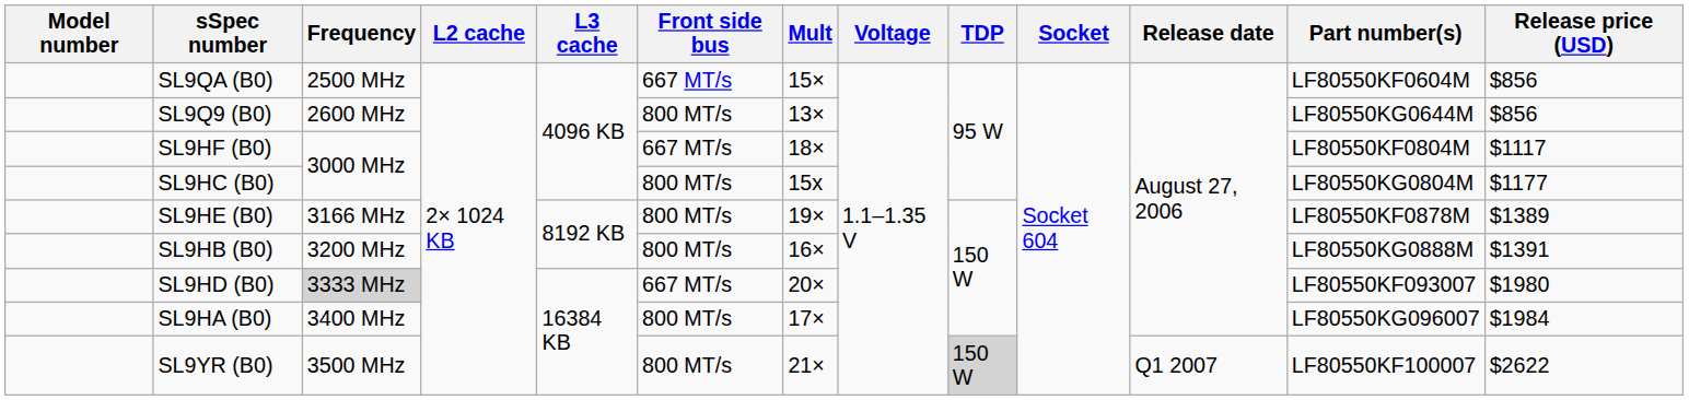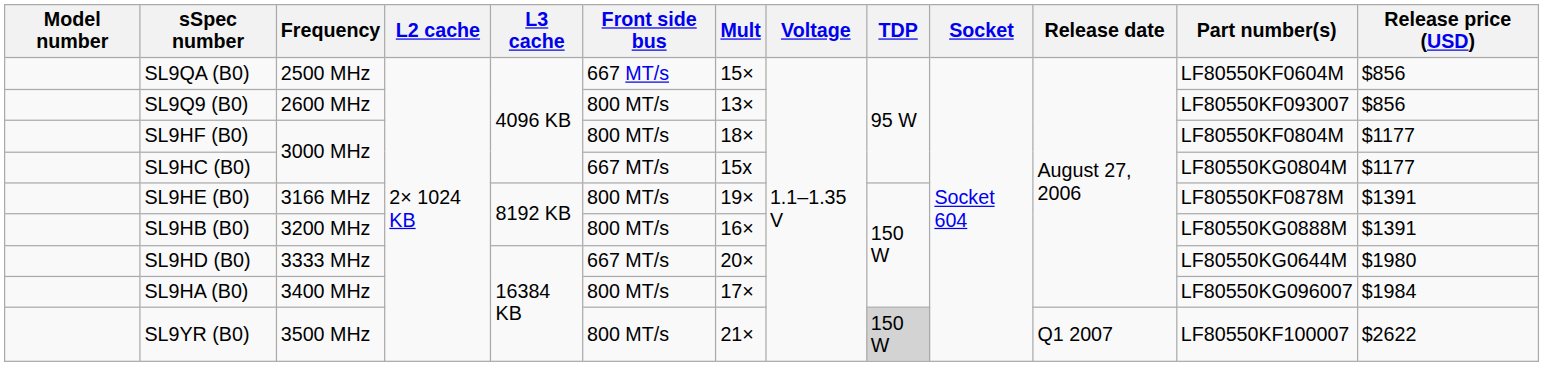 <table class="wikitable sortable">
 <tr>
 <th>Model number</th>
 <th>sSpec number</th>
 <th>Frequency</th>
 <th><a href='#'>L2 cache</a></th>
 <th><a href='#'>L3 cache</a></th>
 <th><a href='#'>Front side bus</a></th>
 <th><a href='#'>Mult</a></th>
 <th><a href='#'>Voltage</a></th>
 <th><a href='#'>TDP</a></th>
 <th><a href='#'>Socket</a></th>
 <th>Release date</th>
 <th>Part number(s)</th>
 <th>Release price (<a href='#'>USD</a>)</th>
 </tr>
 <tr>
 <td></td>
 <td>SL9QA (B0)</td>
 <td>2500 MHz</td>
 <td rowspan="9">2× 1024 <a href='#'>KB</a></td>
 <td rowspan="4">4096 KB</td>
 <td>667 <a href='#'>MT/s</a></td>
 <td>15×</td>
 <td rowspan="9">1.1–1.35 V</td>
 <td rowspan="4">95 W</td>
 <td rowspan="9"><a href='#'>Socket 604</a></td>
 <td rowspan="8">August 27, 2006</td>
 <td>LF80550KF0604M</td>
 <td>$856</td>
 </tr>
 <tr>
 <td></td>
 <td>SL9Q9 (B0)</td>
 <td>2600 MHz</td>
 <td>800 MT/s</td>
 <td>13×</td>
-<td>LF80550KG0644M</td>
+<td>LF80550KF093007</td>
 <td>$856</td>
 </tr>
 <tr>
 <td></td>
 <td>SL9HF (B0)</td>
 <td rowspan="2">3000 MHz</td>
-<td>667 MT/s</td>
+<td>800 MT/s</td>
 <td>18×</td>
 <td>LF80550KF0804M</td>
-<td>$1117</td>
+<td>$1177</td>
 </tr>
 <tr>
 <td></td>
 <td>SL9HC (B0)</td>
-<td>800 MT/s</td>
+<td>667 MT/s</td>
 <td>15x</td>
 <td>LF80550KG0804M</td>
 <td>$1177</td>
 </tr>
 <tr>
 <td></td>
 <td>SL9HE (B0)</td>
 <td>3166 MHz</td>
 <td rowspan="2">8192 KB</td>
 <td>800 MT/s</td>
 <td>19×</td>
 <td rowspan="4">150 W</td>
 <td>LF80550KF0878M</td>
-<td>$1389</td>
+<td>$1391</td>
 </tr>
 <tr>
 <td></td>
 <td>SL9HB (B0)</td>
 <td>3200 MHz</td>
 <td>800 MT/s</td>
 <td>16×</td>
 <td>LF80550KG0888M</td>
 <td>$1391</td>
 </tr>
 <tr>
 <td></td>
 <td>SL9HD (B0)</td>
-<td style="background: lightgrey;">3333 MHz</td>
+<td>3333 MHz</td>
 <td rowspan="3">16384 KB</td>
 <td>667 MT/s</td>
 <td>20×</td>
-<td>LF80550KF093007</td>
+<td>LF80550KG0644M</td>
 <td>$1980</td>
 </tr>
 <tr>
 <td></td>
 <td>SL9HA (B0)</td>
 <td>3400 MHz</td>
 <td>800 MT/s</td>
 <td>17×</td>
 <td>LF80550KG096007</td>
 <td>$1984</td>
 </tr>
 <tr>
 <td></td>
 <td>SL9YR (B0)</td>
 <td>3500 MHz</td>
 <td>800 MT/s</td>
 <td>21×</td>
 <td style="background: lightgrey;">150 W</td>
 <td>Q1 2007</td>
 <td>LF80550KF100007</td>
 <td>$2622</td>
 </tr>
 </table>
